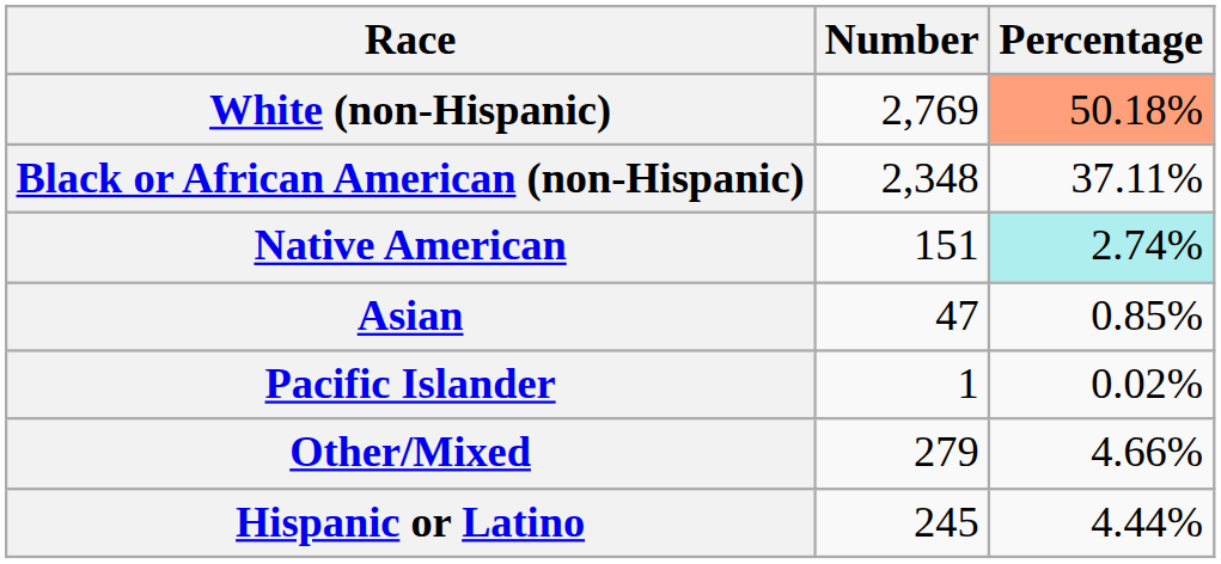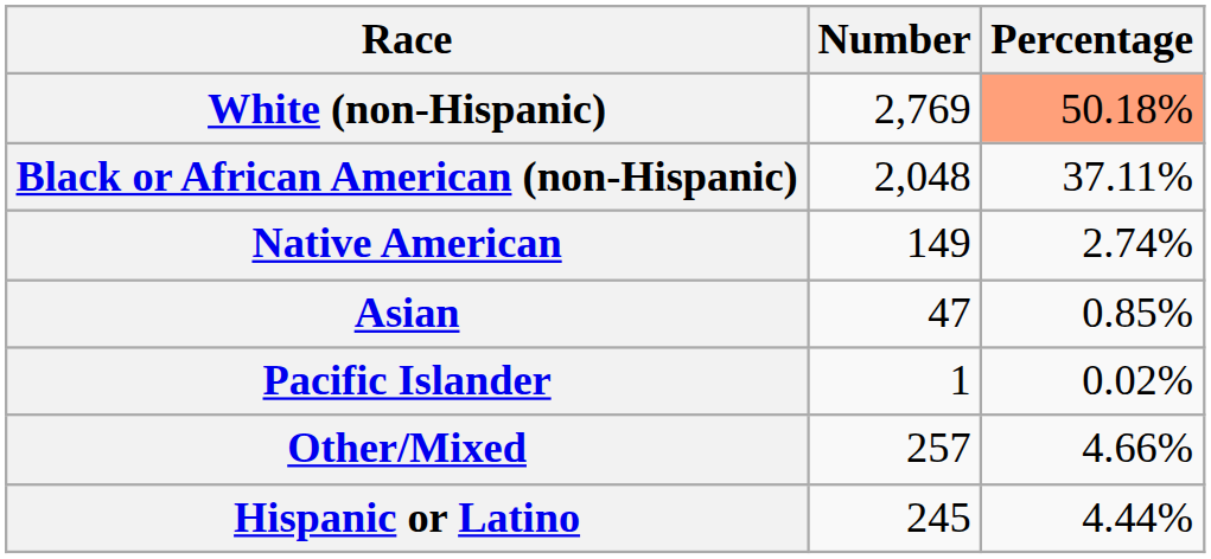 <table class="wikitable" style="text-align:right">
 <tr>
 <th scope="col">Race</th>
 <th scope="col">Number</th>
 <th scope="col">Percentage</th>
 </tr>
 <tr>
 <th scope="row"><a href='#'>White</a> (non-Hispanic)</th>
 <td>2,769</td>
 <td style="background: lightsalmon;">50.18%</td>
 </tr>
 <tr>
 <th scope="row"><a href='#'>Black or African American</a> (non-Hispanic)</th>
-<td>2,348</td>
+<td>2,048</td>
 <td>37.11%</td>
 </tr>
 <tr>
 <th scope="row"><a href='#'>Native American</a></th>
-<td>151</td>
-<td style="background: paleturquoise;">2.74%</td>
+<td>149</td>
+<td>2.74%</td>
 </tr>
 <tr>
 <th scope="row"><a href='#'>Asian</a></th>
 <td>47</td>
 <td>0.85%</td>
 </tr>
 <tr>
 <th scope="row"><a href='#'>Pacific Islander</a></th>
 <td>1</td>
 <td>0.02%</td>
 </tr>
 <tr>
 <th scope="row"><a href='#'>Other/Mixed</a></th>
-<td>279</td>
+<td>257</td>
 <td>4.66%</td>
 </tr>
 <tr>
 <th scope="row"><a href='#'>Hispanic</a> or <a href='#'>Latino</a></th>
 <td>245</td>
 <td>4.44%</td>
 </tr>
 </table>
